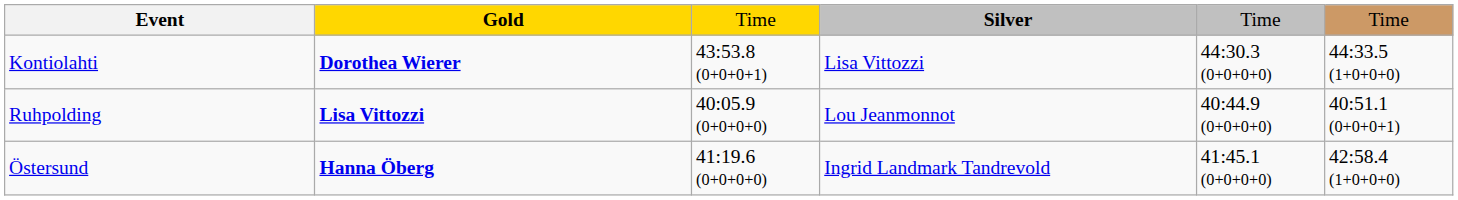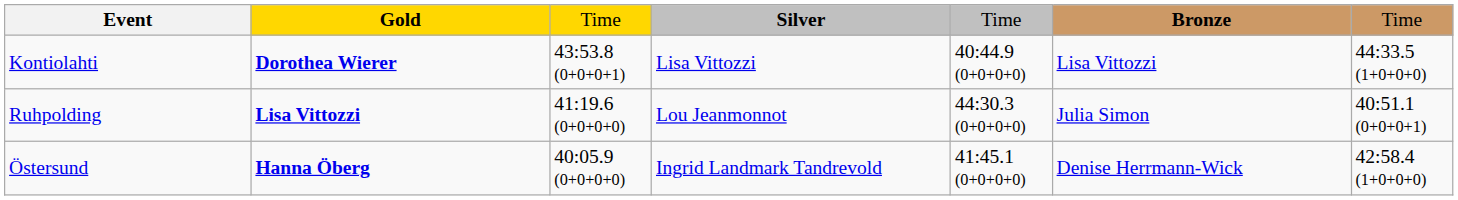 <table class="wikitable" width="75%">
 <tr>
 <th width="180">Event</th>
 <th width="220" style="background:gold">Gold</th>
 <th width="70"  style="background:gold; font-weight:normal;">Time</th>
 <th width="220" style="background:silver">Silver</th>
 <th width="70"  style="background:silver; font-weight:normal;">Time</th>
+<th width="220" style="background:#CC9966">Bronze</th>
 <th width="70"  style="background:#CC9966; font-weight:normal;">Time</th>
 </tr>
 <tr>
 <td><a href='#'> Kontiolahti</a><br></td>
 <td><strong><a href='#'>Dorothea Wierer</a></strong><br><small></small></td>
 <td>43:53.8<br><small> (0+0+0+1)</small></td>
 <td><a href='#'>Lisa Vittozzi</a><br><small></small></td>
-<td>44:30.3<br><small> (0+0+0+0)</small></td>
+<td>40:44.9<br><small>(0+0+0+0)</small></td>
+<td><a href='#'>Lisa Vittozzi</a><br><small></small></td>
 <td>44:33.5<br><small> (1+0+0+0)</small></td>
 </tr>
 <tr>
 <td><a href='#'> Ruhpolding</a><br></td>
 <td><strong><a href='#'>Lisa Vittozzi</a></strong><br><small></small></td>
-<td>40:05.9<br><small>(0+0+0+0)</small></td>
+<td>41:19.6<br><small>(0+0+0+0)</small></td>
 <td><a href='#'>Lou Jeanmonnot</a><br><small></small></td>
-<td>40:44.9<br><small>(0+0+0+0)</small></td>
+<td>44:30.3<br><small> (0+0+0+0)</small></td>
+<td><a href='#'>Julia Simon</a><br><small></small></td>
 <td>40:51.1<br><small>(0+0+0+1)</small></td>
 </tr>
 <tr>
 <td><a href='#'> Östersund</a><br> </td>
 <td><strong><a href='#'>Hanna Öberg</a></strong><br><small></small></td>
-<td>41:19.6<br><small>(0+0+0+0)</small></td>
+<td>40:05.9<br><small>(0+0+0+0)</small></td>
 <td><a href='#'>Ingrid Landmark Tandrevold</a><br><small></small></td>
 <td>41:45.1<br><small>(0+0+0+0)</small></td>
+<td><a href='#'>Denise Herrmann-Wick</a><br><small></small></td>
 <td>42:58.4<br><small>(1+0+0+0)</small></td>
 </tr>
 </table>
